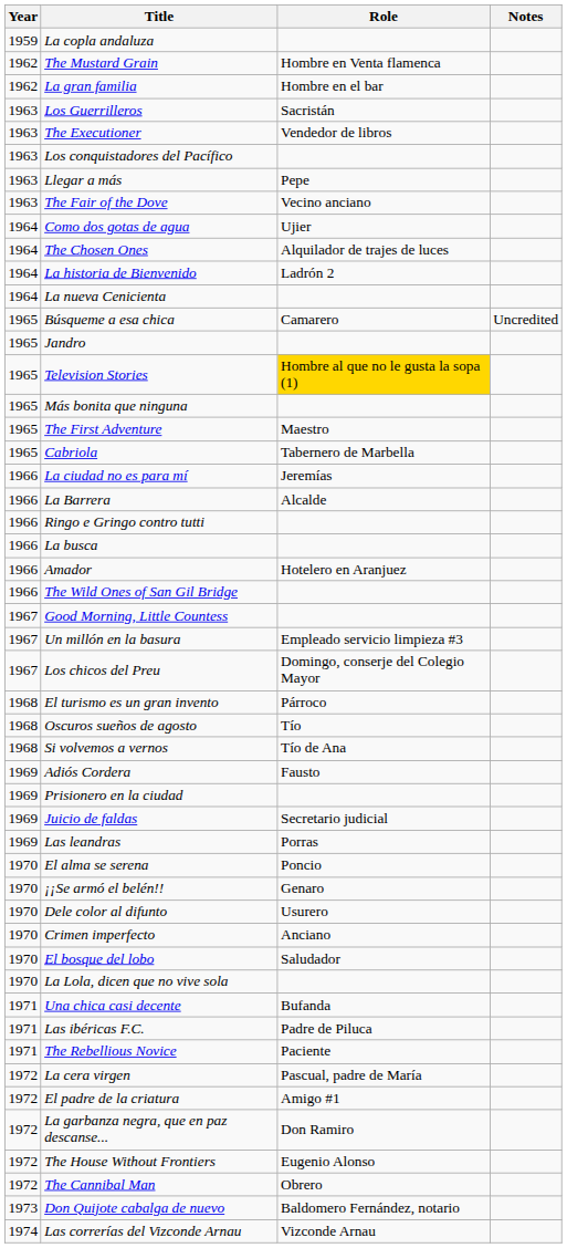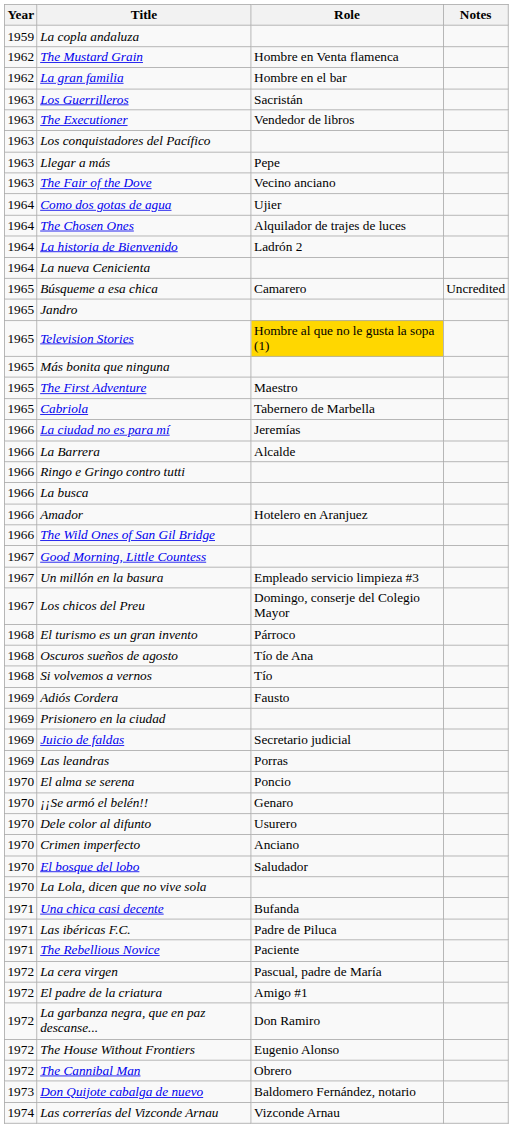 <table class="wikitable">
 <tr>
 <th>Year</th>
 <th>Title</th>
 <th>Role</th>
 <th>Notes</th>
 </tr>
 <tr>
 <td>1959</td>
 <td><em>La copla andaluza</em></td>
 <td></td>
 <td></td>
 </tr>
 <tr>
 <td>1962</td>
 <td><em><a href='#'>The Mustard Grain</a></em></td>
 <td>Hombre en Venta flamenca</td>
 <td></td>
 </tr>
 <tr>
 <td>1962</td>
 <td><em><a href='#'>La gran familia</a></em></td>
 <td>Hombre en el bar</td>
 <td></td>
 </tr>
 <tr>
 <td>1963</td>
 <td><em><a href='#'>Los Guerrilleros</a></em></td>
 <td>Sacristán</td>
 <td></td>
 </tr>
 <tr>
 <td>1963</td>
 <td><em><a href='#'>The Executioner</a></em></td>
 <td>Vendedor de libros</td>
 <td></td>
 </tr>
 <tr>
 <td>1963</td>
 <td><em>Los conquistadores del Pacífico</em></td>
 <td></td>
 <td></td>
 </tr>
 <tr>
 <td>1963</td>
 <td><em>Llegar a más</em></td>
 <td>Pepe</td>
 <td></td>
 </tr>
 <tr>
 <td>1963</td>
 <td><em><a href='#'>The Fair of the Dove</a></em></td>
 <td>Vecino anciano</td>
 <td></td>
 </tr>
 <tr>
 <td>1964</td>
 <td><em><a href='#'>Como dos gotas de agua</a></em></td>
 <td>Ujier</td>
 <td></td>
 </tr>
 <tr>
 <td>1964</td>
 <td><em><a href='#'>The Chosen Ones</a></em></td>
 <td>Alquilador de trajes de luces</td>
 <td></td>
 </tr>
 <tr>
 <td>1964</td>
 <td><em><a href='#'>La historia de Bienvenido</a></em></td>
 <td>Ladrón 2</td>
 <td></td>
 </tr>
 <tr>
 <td>1964</td>
 <td><em>La nueva Cenicienta</em></td>
 <td></td>
 <td></td>
 </tr>
 <tr>
 <td>1965</td>
 <td><em>Búsqueme a esa chica</em></td>
 <td>Camarero</td>
 <td>Uncredited</td>
 </tr>
 <tr>
 <td>1965</td>
 <td><em>Jandro</em></td>
 <td></td>
 <td></td>
 </tr>
 <tr>
 <td>1965</td>
 <td><em><a href='#'>Television Stories</a></em></td>
 <td style="background: gold;">Hombre al que no le gusta la sopa (1)</td>
 <td></td>
 </tr>
 <tr>
 <td>1965</td>
 <td><em>Más bonita que ninguna</em></td>
 <td></td>
 <td></td>
 </tr>
 <tr>
 <td>1965</td>
 <td><em><a href='#'>The First Adventure</a></em></td>
 <td>Maestro</td>
 <td></td>
 </tr>
 <tr>
 <td>1965</td>
 <td><em><a href='#'>Cabriola</a></em></td>
 <td>Tabernero de Marbella</td>
 <td></td>
 </tr>
 <tr>
 <td>1966</td>
 <td><em><a href='#'>La ciudad no es para mí</a></em></td>
 <td>Jeremías</td>
 <td></td>
 </tr>
 <tr>
 <td>1966</td>
 <td><em>La Barrera</em></td>
 <td>Alcalde</td>
 <td></td>
 </tr>
 <tr>
 <td>1966</td>
 <td><em>Ringo e Gringo contro tutti</em></td>
 <td></td>
 <td></td>
 </tr>
 <tr>
 <td>1966</td>
 <td><em>La busca</em></td>
 <td></td>
 <td></td>
 </tr>
 <tr>
 <td>1966</td>
 <td><em>Amador</em></td>
 <td>Hotelero en Aranjuez</td>
 <td></td>
 </tr>
 <tr>
 <td>1966</td>
 <td><em><a href='#'>The Wild Ones of San Gil Bridge</a></em></td>
 <td></td>
 <td></td>
 </tr>
 <tr>
 <td>1967</td>
 <td><em><a href='#'>Good Morning, Little Countess</a></em></td>
 <td></td>
 <td></td>
 </tr>
 <tr>
 <td>1967</td>
 <td><em>Un millón en la basura</em></td>
 <td>Empleado servicio limpieza #3</td>
 <td></td>
 </tr>
 <tr>
 <td>1967</td>
 <td><em>Los chicos del Preu</em></td>
 <td>Domingo, conserje del Colegio Mayor</td>
 <td></td>
 </tr>
 <tr>
 <td>1968</td>
 <td><em>El turismo es un gran invento</em></td>
 <td>Párroco</td>
 <td></td>
 </tr>
 <tr>
 <td>1968</td>
 <td><em>Oscuros sueños de agosto</em></td>
-<td>Tío</td>
+<td>Tío de Ana</td>
 <td></td>
 </tr>
 <tr>
 <td>1968</td>
 <td><em>Si volvemos a vernos</em></td>
-<td>Tío de Ana</td>
+<td>Tío</td>
 <td></td>
 </tr>
 <tr>
 <td>1969</td>
 <td><em>Adiós Cordera</em></td>
 <td>Fausto</td>
 <td></td>
 </tr>
 <tr>
 <td>1969</td>
 <td><em>Prisionero en la ciudad</em></td>
 <td></td>
 <td></td>
 </tr>
 <tr>
 <td>1969</td>
 <td><em><a href='#'>Juicio de faldas</a></em></td>
 <td>Secretario judicial</td>
 <td></td>
 </tr>
 <tr>
 <td>1969</td>
 <td><em>Las leandras</em></td>
 <td>Porras</td>
 <td></td>
 </tr>
 <tr>
 <td>1970</td>
 <td><em>El alma se serena</em></td>
 <td>Poncio</td>
 <td></td>
 </tr>
 <tr>
 <td>1970</td>
 <td><em>¡¡Se armó el belén!!</em></td>
 <td>Genaro</td>
 <td></td>
 </tr>
 <tr>
 <td>1970</td>
 <td><em>Dele color al difunto</em></td>
 <td>Usurero</td>
 <td></td>
 </tr>
 <tr>
 <td>1970</td>
 <td><em>Crimen imperfecto</em></td>
 <td>Anciano</td>
 <td></td>
 </tr>
 <tr>
 <td>1970</td>
 <td><em><a href='#'>El bosque del lobo</a></em></td>
 <td>Saludador</td>
 <td></td>
 </tr>
 <tr>
 <td>1970</td>
 <td><em>La Lola, dicen que no vive sola</em></td>
 <td></td>
 <td></td>
 </tr>
 <tr>
 <td>1971</td>
 <td><em><a href='#'>Una chica casi decente</a></em></td>
 <td>Bufanda</td>
 <td></td>
 </tr>
 <tr>
 <td>1971</td>
 <td><em>Las ibéricas F.C.</em></td>
 <td>Padre de Piluca</td>
 <td></td>
 </tr>
 <tr>
 <td>1971</td>
 <td><em><a href='#'>The Rebellious Novice</a></em></td>
 <td>Paciente</td>
 <td></td>
 </tr>
 <tr>
 <td>1972</td>
 <td><em>La cera virgen</em></td>
 <td>Pascual, padre de María</td>
 <td></td>
 </tr>
 <tr>
 <td>1972</td>
 <td><em>El padre de la criatura</em></td>
 <td>Amigo #1</td>
 <td></td>
 </tr>
 <tr>
 <td>1972</td>
 <td><em>La garbanza negra, que en paz descanse...</em></td>
 <td>Don Ramiro</td>
 <td></td>
 </tr>
 <tr>
 <td>1972</td>
 <td><em>The House Without Frontiers</em></td>
 <td>Eugenio Alonso</td>
 <td></td>
 </tr>
 <tr>
 <td>1972</td>
 <td><em><a href='#'>The Cannibal Man</a></em></td>
 <td>Obrero</td>
 <td></td>
 </tr>
 <tr>
 <td>1973</td>
 <td><em><a href='#'>Don Quijote cabalga de nuevo</a></em></td>
 <td>Baldomero Fernández, notario</td>
 <td></td>
 </tr>
 <tr>
 <td>1974</td>
 <td><em>Las correrías del Vizconde Arnau</em></td>
 <td>Vizconde Arnau</td>
 <td></td>
 </tr>
 </table>
